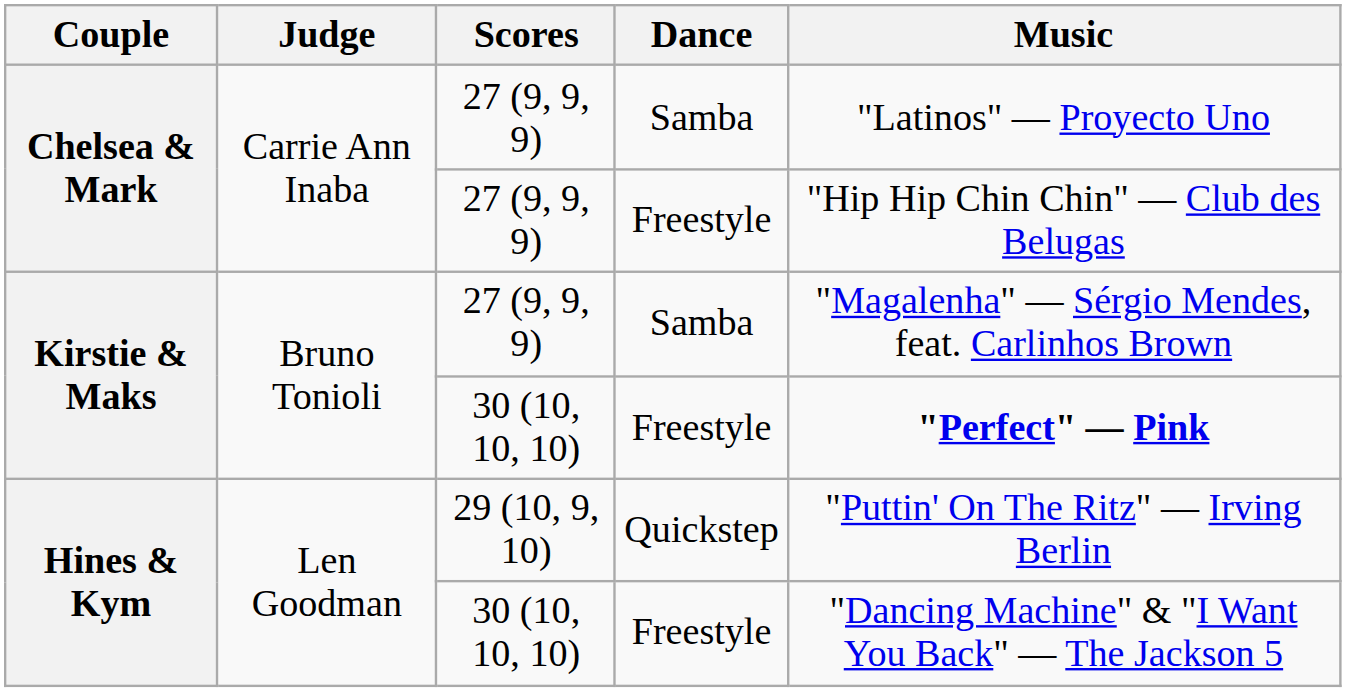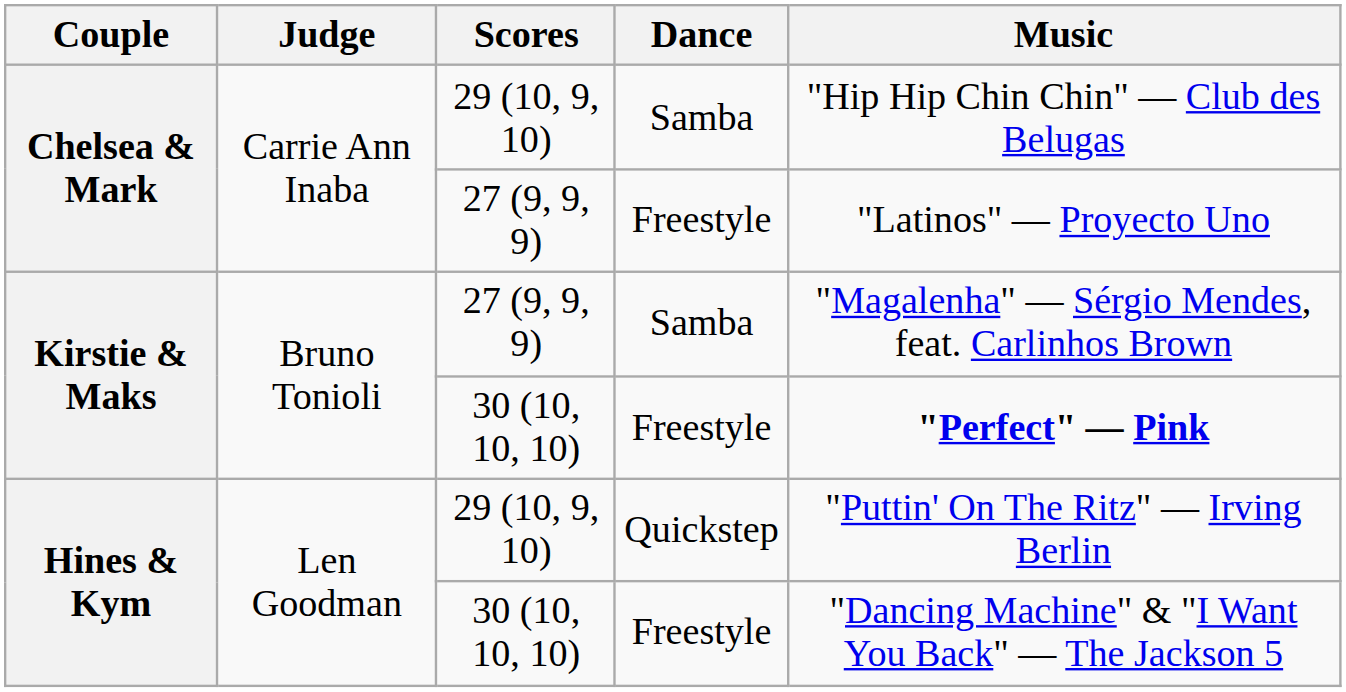 <table class="wikitable sortable" style="text-align:center; width:90%">
 <tr>
 <th scope="col">Couple</th>
 <th scope="col" class="unsortable">Judge</th>
 <th scope="col">Scores</th>
 <th scope="col" class="unsortable">Dance</th>
 <th scope="col" class="unsortable">Music</th>
 </tr>
 <tr>
 <th scope="row" rowspan=2>Chelsea & Mark</th>
 <td rowspan="2">Carrie Ann Inaba</td>
-<td>27 (9, 9, 9)</td>
+<td>29 (10, 9, 10)</td>
 <td>Samba</td>
-<td>"Latinos" — <a href='#'>Proyecto Uno</a></td>
+<td>"Hip Hip Chin Chin" — <a href='#'>Club des Belugas</a></td>
 </tr>
 <tr>
 <td>27 (9, 9, 9)</td>
 <td>Freestyle</td>
-<td>"Hip Hip Chin Chin" — <a href='#'>Club des Belugas</a></td>
+<td>"Latinos" — <a href='#'>Proyecto Uno</a></td>
 </tr>
 <tr>
 <th scope="row" rowspan=2>Kirstie & Maks</th>
 <td rowspan="2">Bruno Tonioli</td>
 <td>27 (9, 9, 9)</td>
 <td>Samba</td>
 <td>"<a href='#'>Magalenha</a>" — <a href='#'>Sérgio Mendes</a>, feat. <a href='#'>Carlinhos Brown</a></td>
 </tr>
 <tr>
 <td>30 (10, 10, 10)</td>
 <td>Freestyle</td>
 <td><strong>"<a href='#'>Perfect</a>" — <a href='#'>Pink</a></strong></td>
 </tr>
 <tr>
 <th scope="row" rowspan=2>Hines & Kym</th>
 <td rowspan="2">Len Goodman</td>
 <td>29 (10, 9, 10)</td>
 <td>Quickstep</td>
 <td>"<a href='#'>Puttin' On The Ritz</a>" — <a href='#'>Irving Berlin</a></td>
 </tr>
 <tr>
 <td>30 (10, 10, 10)</td>
 <td>Freestyle</td>
 <td>"<a href='#'>Dancing Machine</a>" & "<a href='#'>I Want You Back</a>" — <a href='#'>The Jackson 5</a></td>
 </tr>
 </table>
